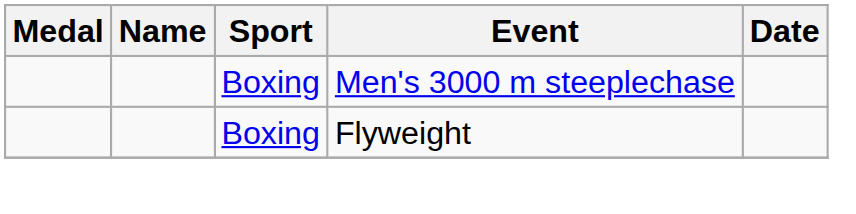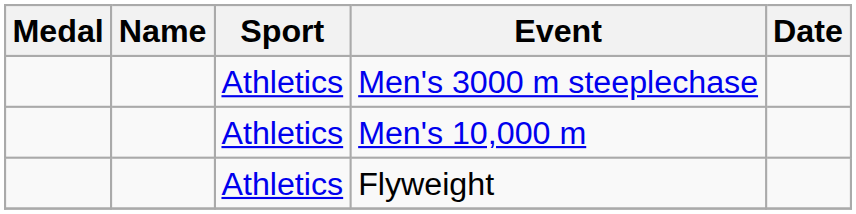 <table class="wikitable sortable" style="font-size: 95%;">
 <tr>
 <th>Medal</th>
 <th>Name</th>
 <th>Sport</th>
 <th>Event</th>
 <th>Date</th>
 </tr>
 <tr>
 <td></td>
 <td></td>
-<td><a href='#'>Boxing</a></td>
+<td><a href='#'>Athletics</a></td>
 <td><a href='#'>Men's 3000 m steeplechase</a></td>
 <td></td>
 </tr>
 <tr>
 <td></td>
 <td></td>
-<td><a href='#'>Boxing</a></td>
+<td><a href='#'>Athletics</a></td>
+<td><a href='#'>Men's 10,000 m</a></td>
+<td></td>
+</tr>
+<tr>
+<td></td>
+<td></td>
+<td><a href='#'>Athletics</a></td>
 <td>Flyweight</td>
 <td></td>
 </tr>
 <tr>
 </tr>
 </table>
